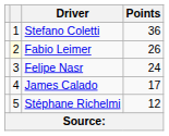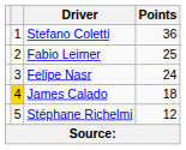 <table class="wikitable" style="font-size: 85%;">
 <tr>
 <th></th>
 <th scope="col"></th>
 <th scope="col">Driver</th>
 <th scope="col">Points</th>
 </tr>
 <tr>
 <td></td>
 <td align="center">1</td>
 <td> <a href='#'>Stefano Coletti</a></td>
 <td align="right">36</td>
 </tr>
 <tr>
 <td></td>
 <td align="center" style="background: lightyellow;">2</td>
 <td> <a href='#'>Fabio Leimer</a></td>
-<td align="right">26</td>
+<td align="right">25</td>
 </tr>
 <tr>
 <td></td>
 <td align="center">3</td>
 <td> <a href='#'>Felipe Nasr</a></td>
 <td align="right">24</td>
 </tr>
 <tr>
 <td></td>
-<td align="center">4</td>
+<td align="center" style="background: gold;">4</td>
 <td> <a href='#'>James Calado</a></td>
-<td align="right">17</td>
+<td align="right">18</td>
 </tr>
 <tr>
 <td></td>
 <td align="center">5</td>
 <td> <a href='#'>Stéphane Richelmi</a></td>
 <td align="right">12</td>
 </tr>
 <tr>
 <th colspan="4">Source:</th>
 </tr>
 </table>
